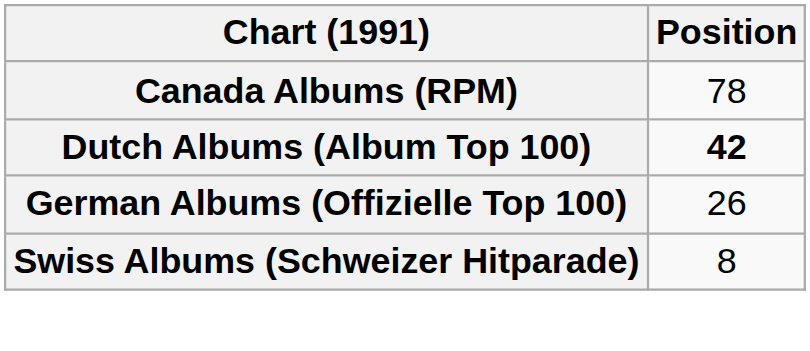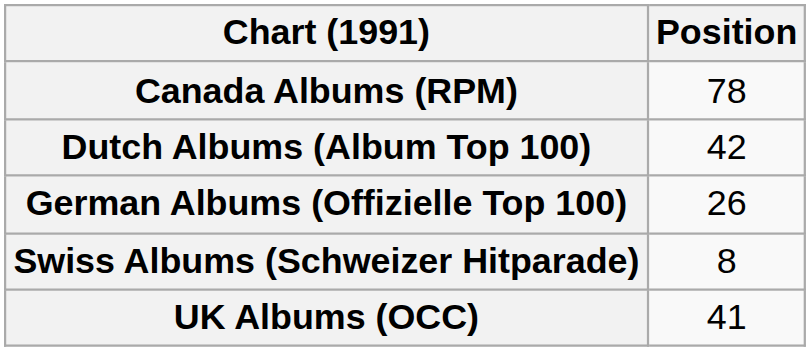 <table class="wikitable sortable plainrowheaders" style="text-align:center">
 <tr>
 <th scope="col">Chart (1991)</th>
 <th scope="col">Position</th>
 </tr>
 <tr>
 <th scope="row">Canada Albums (RPM)</th>
 <td>78</td>
 </tr>
 <tr>
 <th scope="row">Dutch Albums (Album Top 100)</th>
-<td><strong>42</strong></td>
+<td>42</td>
 </tr>
 <tr>
 <th scope="row">German Albums (Offizielle Top 100)</th>
 <td>26</td>
 </tr>
 <tr>
 <th scope="row">Swiss Albums (Schweizer Hitparade)</th>
 <td>8</td>
 </tr>
+<tr>
+<th scope="row">UK Albums (OCC)</th>
+<td>41</td>
+</tr>
 </table>
